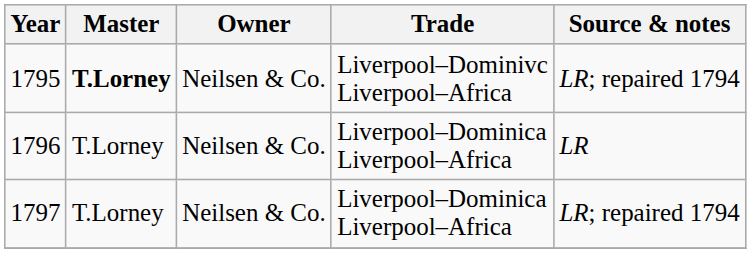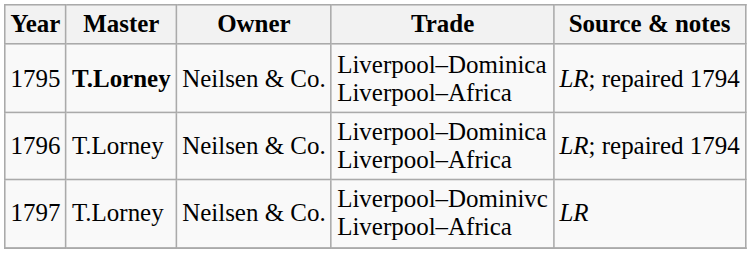 <table class=" wikitable">
 <tr>
 <th>Year</th>
 <th>Master</th>
 <th>Owner</th>
 <th>Trade</th>
 <th>Source & notes</th>
 </tr>
 <tr>
 <td>1795</td>
 <td><strong>T.Lorney</strong></td>
 <td>Neilsen & Co.</td>
-<td>Liverpool–Dominivc<br>Liverpool–Africa</td>
+<td>Liverpool–Dominica<br>Liverpool–Africa</td>
 <td><em>LR</em>; repaired 1794</td>
 </tr>
 <tr>
 <td>1796</td>
 <td>T.Lorney</td>
 <td>Neilsen & Co.</td>
 <td>Liverpool–Dominica<br>Liverpool–Africa</td>
-<td><em>LR</em></td>
+<td><em>LR</em>; repaired 1794</td>
 </tr>
 <tr>
 <td>1797</td>
 <td>T.Lorney</td>
 <td>Neilsen & Co.</td>
-<td>Liverpool–Dominica<br>Liverpool–Africa</td>
-<td><em>LR</em>; repaired 1794</td>
+<td>Liverpool–Dominivc<br>Liverpool–Africa</td>
+<td><em>LR</em></td>
 </tr>
 <tr>
 </tr>
 </table>
